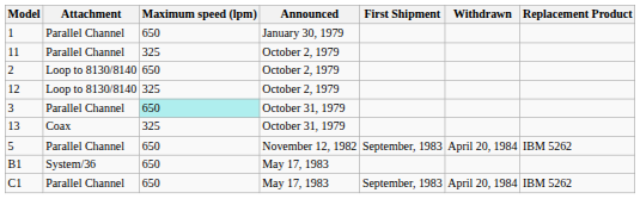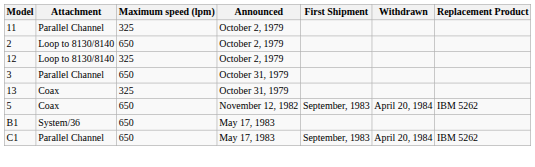 <table class="wikitable">
 <tr>
 <th>Model</th>
 <th>Attachment</th>
 <th>Maximum speed (lpm)</th>
 <th>Announced</th>
 <th>First Shipment</th>
 <th>Withdrawn</th>
 <th>Replacement Product</th>
-</tr>
-<tr>
-<td>1</td>
-<td>Parallel Channel</td>
-<td>650</td>
-<td>January 30, 1979</td>
-<td></td>
-<td></td>
-<td></td>
 </tr>
 <tr>
 <td>11</td>
 <td>Parallel Channel</td>
 <td>325</td>
 <td>October 2, 1979</td>
 <td></td>
 <td></td>
 <td></td>
 </tr>
 <tr>
 <td>2</td>
 <td>Loop to 8130/8140</td>
 <td>650</td>
 <td>October 2, 1979</td>
 <td></td>
 <td></td>
 <td></td>
 </tr>
 <tr>
 <td>12</td>
 <td>Loop to 8130/8140</td>
 <td>325</td>
 <td>October 2, 1979</td>
 <td></td>
 <td></td>
 <td></td>
 </tr>
 <tr>
 <td>3</td>
 <td>Parallel Channel</td>
-<td style="background: paleturquoise;">650</td>
+<td>650</td>
 <td>October 31, 1979</td>
 <td></td>
 <td></td>
 <td></td>
 </tr>
 <tr>
 <td>13</td>
 <td>Coax</td>
 <td>325</td>
 <td>October 31, 1979</td>
 <td></td>
 <td></td>
 <td></td>
 </tr>
 <tr>
 <td>5</td>
-<td>Parallel Channel</td>
+<td>Coax</td>
 <td>650</td>
 <td>November 12, 1982</td>
 <td>September, 1983</td>
 <td>April 20, 1984</td>
 <td>IBM 5262</td>
 </tr>
 <tr>
 <td>B1</td>
 <td>System/36</td>
 <td>650</td>
 <td>May 17, 1983</td>
 <td></td>
 <td></td>
 <td></td>
 </tr>
 <tr>
 <td>C1</td>
 <td>Parallel Channel</td>
 <td>650</td>
 <td>May 17, 1983</td>
 <td>September, 1983</td>
 <td>April 20, 1984</td>
 <td>IBM 5262</td>
 </tr>
 </table>
